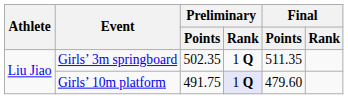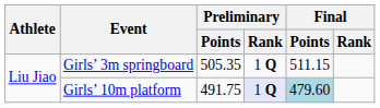 <table class="wikitable" border="1" style="font-size:90%">
 <tr>
 <th rowspan=2>Athlete</th>
 <th rowspan=2>Event</th>
 <th colspan=2>Preliminary</th>
 <th colspan=2>Final</th>
 </tr>
 <tr>
 <th>Points</th>
 <th>Rank</th>
 <th>Points</th>
 <th>Rank</th>
 </tr>
 <tr>
 <td rowspan=2><a href='#'>Liu Jiao</a></td>
 <td><a href='#'>Girls’ 3m springboard</a></td>
-<td align=center>502.35</td>
+<td align=center>505.35</td>
 <td align=center>1 <strong>Q</strong></td>
-<td align=center>511.35</td>
+<td align=center>511.15</td>
 <td align=center></td>
 </tr>
 <tr>
 <td><a href='#'>Girls’ 10m platform</a></td>
 <td align=center>491.75</td>
 <td align=center style="background: lavender;">1 <strong>Q</strong></td>
-<td align=center>479.60</td>
+<td align=center style="background: lightblue;">479.60</td>
 <td align=center></td>
 </tr>
 </table>
